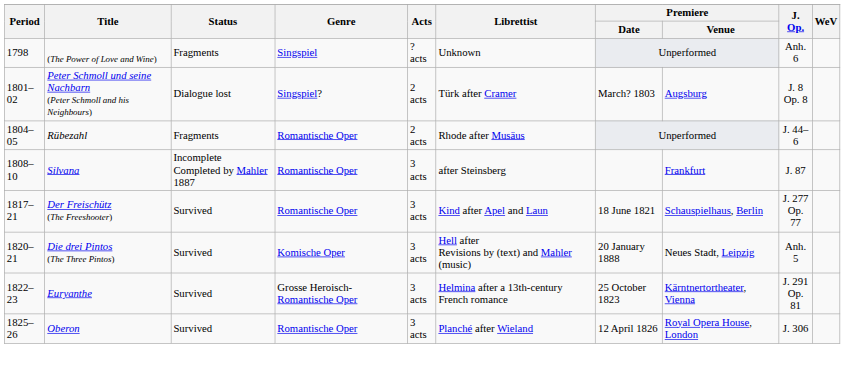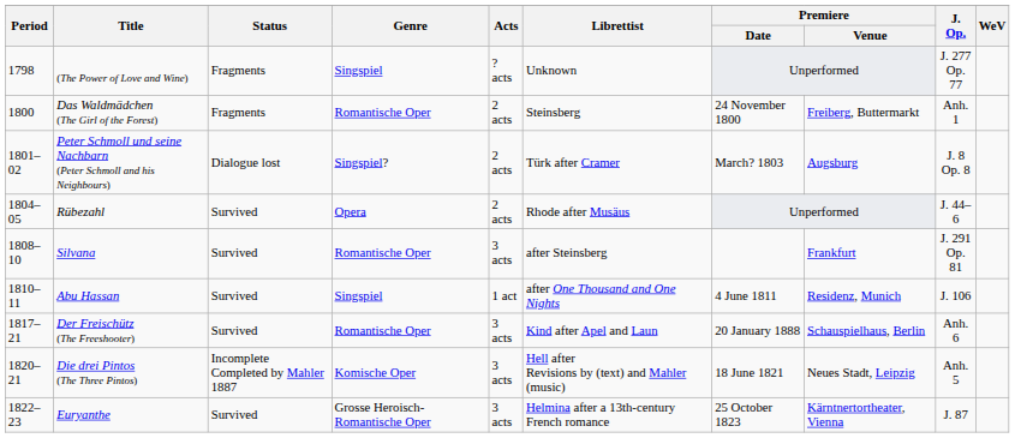 <table class = "wikitable sortable plainrowheaders">
 <tr>
 </tr>
 <tr>
 <th rowspan="2">Period</th>
 <th rowspan="2">Title</th>
 <th rowspan="2">Status</th>
 <th rowspan="2">Genre</th>
 <th rowspan="2">Acts</th>
 <th rowspan="2">Librettist</th>
 <th colspan="2">Premiere</th>
 <th rowspan="2">J.<br><a href='#'>Op.</a></th>
 <th rowspan="2">WeV</th>
 </tr>
 <tr>
 <th>Date</th>
 <th>Venue</th>
 </tr>
 <tr>
 <td>1798</td>
 <td><em></em><br><small>(<em>The Power of Love and Wine</em>)</small></td>
 <td>Fragments</td>
 <td><a href='#'>Singspiel</a></td>
 <td data-sort-value="ZZZZ">? acts</td>
 <td>Unknown</td>
 <td colspan="2"  style="background-color: #EAECF0" align="center" data-sort-value="ZZZZ">Unperformed</td>
-<td style="text-align:center;"> Anh. 6</td>
+<td style="text-align:center;">J. 277<br>Op. 77<br></td>
+<td style="text-align:center;"></td>
+</tr>
+<tr>
+<td>1800</td>
+<td><em>Das Waldmädchen</em><br><small>(<em>The Girl of the Forest</em>)</small></td>
+<td>Fragments</td>
+<td><a href='#'>Romantische Oper</a></td>
+<td>2 acts</td>
+<td>Steinsberg</td>
+<td>24 November 1800</td>
+<td><a href='#'>Freiberg</a>, Buttermarkt</td>
+<td style="text-align:center;"> Anh. 1</td>
 <td style="text-align:center;"></td>
 </tr>
 <tr>
 <td>1801–02</td>
 <td><em><a href='#'>Peter Schmoll und seine Nachbarn</a></em><br><small>(<em>Peter Schmoll and his Neighbours</em>)</small></td>
 <td>Dialogue lost</td>
 <td><a href='#'>Singspiel</a>?</td>
 <td>2 acts</td>
 <td>Türk after <a href='#'>Cramer</a></td>
 <td> March? 1803</td>
 <td><a href='#'>Augsburg</a></td>
 <td style="text-align:center;">J. 8<br>Op. 8</td>
 <td style="text-align:center;"></td>
 </tr>
 <tr>
 <td>1804–05</td>
 <td><em>Rübezahl</em></td>
-<td>Fragments</td>
-<td><a href='#'>Romantische Oper</a></td>
+<td>Survived</td>
+<td><a href='#'>Opera</a></td>
 <td>2 acts</td>
 <td>Rhode after <a href='#'>Musäus</a></td>
 <td colspan="2"  style="background-color: #EAECF0" align="center" data-sort-value="ZZZZ">Unperformed</td>
 <td style="text-align:center;">J. 44–6<br></td>
 <td style="text-align:center;"></td>
 </tr>
 <tr>
 <td>1808–10</td>
 <td><em><a href='#'>Silvana</a></em></td>
-<td>Incomplete<br>Completed by <a href='#'>Mahler</a> 1887</td>
+<td>Survived</td>
 <td><a href='#'>Romantische Oper</a></td>
 <td>3 acts</td>
 <td> after Steinsberg</td>
 <td></td>
 <td><a href='#'>Frankfurt</a></td>
-<td style="text-align:center;">J. 87<br></td>
+<td style="text-align:center;">J. 291<br>Op. 81<br></td>
+<td style="text-align:center;"></td>
+</tr>
+<tr>
+<td>1810–11</td>
+<td><em><a href='#'>Abu Hassan</a></em></td>
+<td>Survived</td>
+<td><a href='#'>Singspiel</a></td>
+<td>1 act</td>
+<td> after <em><a href='#'>One Thousand and One Nights</a></em></td>
+<td>4 June 1811</td>
+<td><a href='#'>Residenz</a>, <a href='#'>Munich</a></td>
+<td style="text-align:center;">J. 106<br></td>
 <td style="text-align:center;"></td>
 </tr>
 <tr>
 <td>1817–21</td>
 <td><em><a href='#'>Der Freischütz</a></em><br><small>(<em>The Freeshooter</em>)</small></td>
 <td>Survived</td>
 <td><a href='#'>Romantische Oper</a></td>
 <td>3 acts</td>
 <td><a href='#'>Kind</a> after <a href='#'>Apel</a> and <a href='#'>Laun</a></td>
-<td>18 June 1821</td>
+<td>20 January 1888</td>
 <td><a href='#'>Schauspielhaus</a>, <a href='#'>Berlin</a></td>
-<td style="text-align:center;">J. 277<br>Op. 77<br></td>
+<td style="text-align:center;"> Anh. 6</td>
 <td style="text-align:center;"></td>
 </tr>
 <tr>
 <td>1820–21</td>
 <td><em><a href='#'>Die drei Pintos</a></em><br><small>(<em>The Three Pintos</em>)</small></td>
-<td>Survived</td>
+<td>Incomplete<br>Completed by <a href='#'>Mahler</a> 1887</td>
 <td><a href='#'>Komische Oper</a></td>
 <td>3 acts</td>
 <td><a href='#'>Hell</a> after <br>Revisions by  (text) and <a href='#'>Mahler</a> (music)</td>
-<td>20 January 1888</td>
+<td>18 June 1821</td>
 <td>Neues Stadt, <a href='#'>Leipzig</a></td>
 <td style="text-align:center;"> Anh. 5<br></td>
 <td style="text-align:center;"></td>
 </tr>
 <tr>
 <td>1822–23</td>
 <td><em><a href='#'>Euryanthe</a></em></td>
 <td>Survived</td>
 <td>Grosse Heroisch-<a href='#'>Romantische Oper</a></td>
 <td>3 acts</td>
 <td><a href='#'>Helmina</a> after a 13th-century French romance</td>
 <td>25 October 1823</td>
 <td><a href='#'>Kärntnertortheater</a>, <a href='#'>Vienna</a></td>
-<td style="text-align:center;">J. 291<br>Op. 81<br></td>
-<td style="text-align:center;"></td>
-</tr>
-<tr>
-<td>1825–26</td>
-<td><em><a href='#'>Oberon</a></em></td>
-<td>Survived</td>
-<td><a href='#'>Romantische Oper</a></td>
-<td>3 acts</td>
-<td><a href='#'>Planché</a> after <a href='#'>Wieland</a></td>
-<td>12 April 1826</td>
-<td><a href='#'>Royal Opera House</a>, <a href='#'>London</a></td>
-<td style="text-align:center;">J. 306<br></td>
+<td style="text-align:center;">J. 87<br></td>
 <td style="text-align:center;"></td>
 </tr>
 </table>
